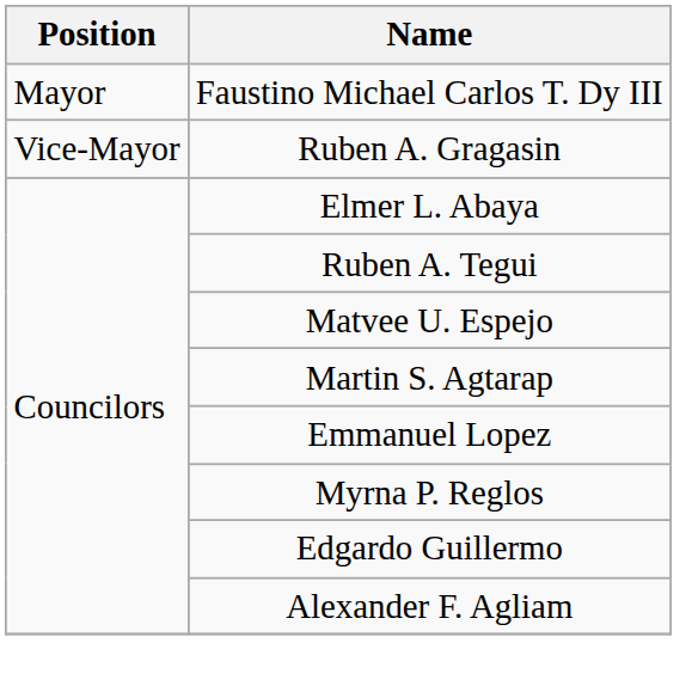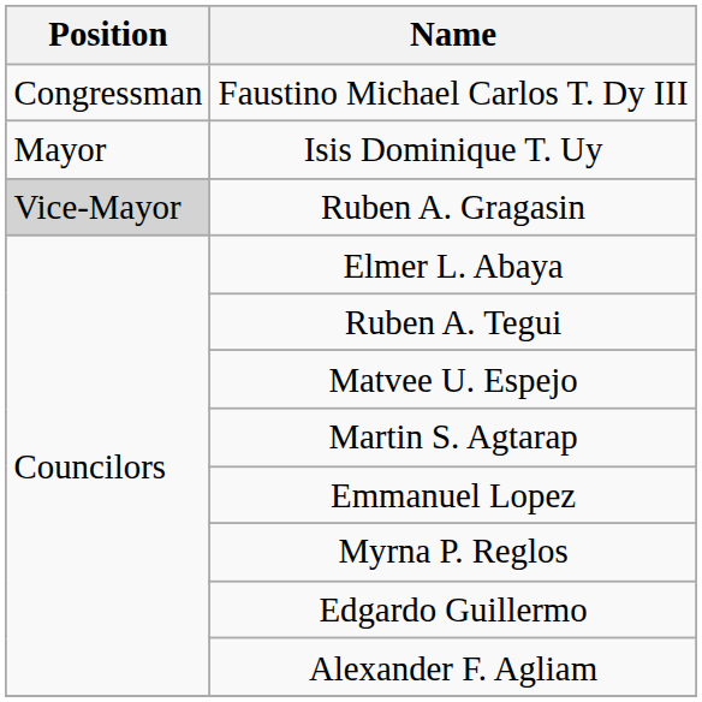 <table class="wikitable" style="line-height:1.20em; font-size:100%;">
 <tr>
 <th>Position</th>
 <th>Name</th>
 </tr>
 <tr>
-<td>Mayor</td>
+<td>Congressman</td>
 <td style="text-align:center;">Faustino Michael Carlos T. Dy III</td>
 </tr>
 <tr>
-<td>Vice-Mayor</td>
+<td>Mayor</td>
+<td style="text-align:center;">Isis Dominique T. Uy</td>
+</tr>
+<tr>
+<td style="background: lightgrey;">Vice-Mayor</td>
 <td style="text-align:center;">Ruben A. Gragasin</td>
 </tr>
 <tr>
 <td rowspan=8>Councilors</td>
 <td style="text-align:center;">Elmer L. Abaya</td>
 </tr>
 <tr>
 <td style="text-align:center;">Ruben A. Tegui</td>
 </tr>
 <tr>
 <td style="text-align:center;">Matvee U. Espejo</td>
 </tr>
 <tr>
 <td style="text-align:center;">Martin S. Agtarap</td>
 </tr>
 <tr>
 <td style="text-align:center;">Emmanuel Lopez</td>
 </tr>
 <tr>
 <td style="text-align:center;">Myrna P. Reglos</td>
 </tr>
 <tr>
 <td style="text-align:center;">Edgardo Guillermo</td>
 </tr>
 <tr>
 <td style="text-align:center;">Alexander F. Agliam</td>
 </tr>
 <tr>
 </tr>
 </table>
